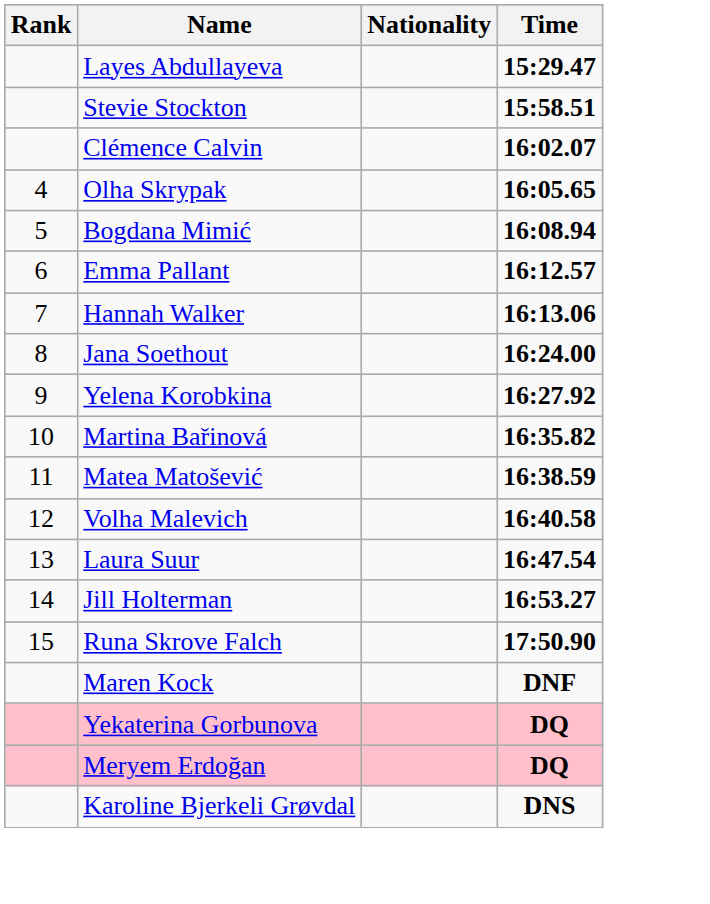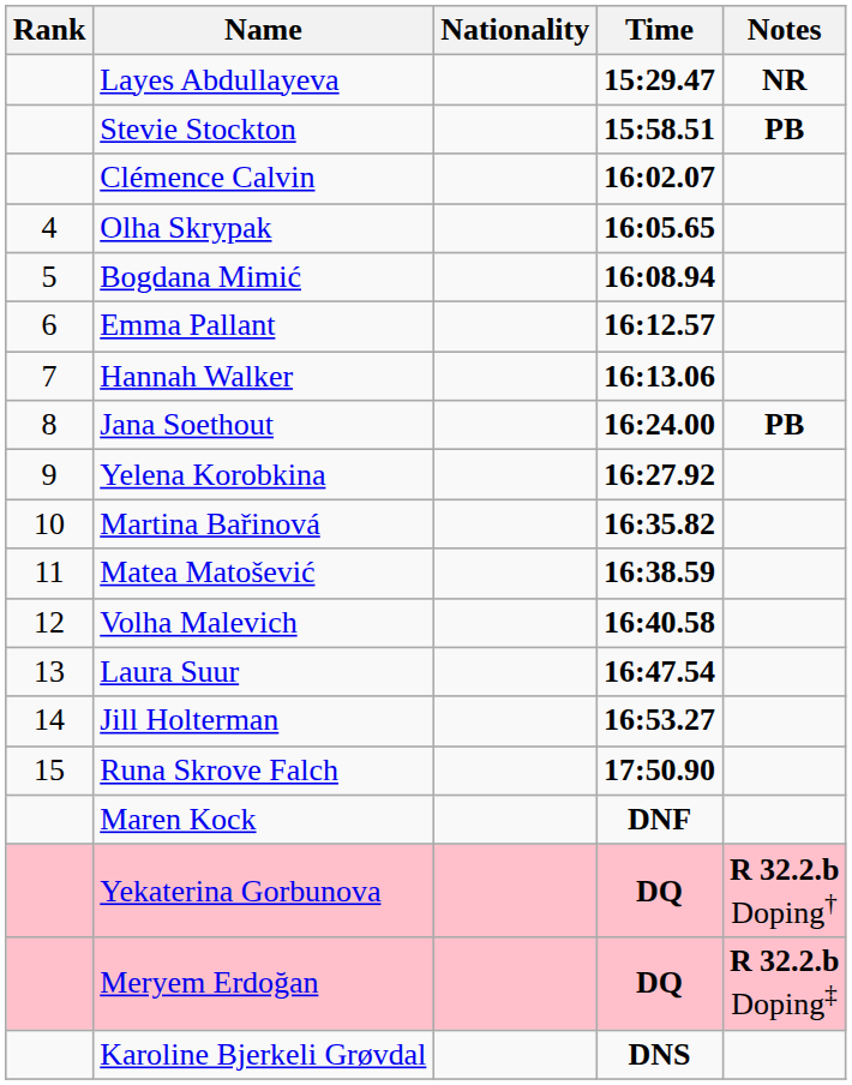 <table class="wikitable sortable" style="text-align:center">
 <tr>
 <th>Rank</th>
 <th>Name</th>
 <th>Nationality</th>
 <th>Time</th>
+<th>Notes</th>
 </tr>
 <tr>
 <td></td>
 <td align=left><a href='#'>Layes Abdullayeva</a></td>
 <td align=left></td>
 <td><strong>15:29.47</strong></td>
+<td><strong>NR</strong></td>
 </tr>
 <tr>
 <td></td>
 <td align=left><a href='#'>Stevie Stockton</a></td>
 <td align=left></td>
 <td><strong>15:58.51</strong></td>
+<td><strong>PB</strong></td>
 </tr>
 <tr>
 <td></td>
 <td align=left><a href='#'>Clémence Calvin</a></td>
 <td align=left></td>
 <td><strong>16:02.07</strong></td>
+<td></td>
 </tr>
 <tr>
 <td>4</td>
 <td align=left><a href='#'>Olha Skrypak</a></td>
 <td align=left></td>
 <td><strong>16:05.65</strong></td>
+<td></td>
 </tr>
 <tr>
 <td>5</td>
 <td align=left><a href='#'>Bogdana Mimić</a></td>
 <td align=left></td>
 <td><strong>16:08.94</strong></td>
+<td></td>
 </tr>
 <tr>
 <td>6</td>
 <td align=left><a href='#'>Emma Pallant</a></td>
 <td align=left></td>
 <td><strong>16:12.57</strong></td>
+<td></td>
 </tr>
 <tr>
 <td>7</td>
 <td align=left><a href='#'>Hannah Walker</a></td>
 <td align=left></td>
 <td><strong>16:13.06</strong></td>
+<td></td>
 </tr>
 <tr>
 <td>8</td>
 <td align=left><a href='#'>Jana Soethout</a></td>
 <td align=left></td>
 <td><strong>16:24.00</strong></td>
+<td><strong>PB</strong></td>
 </tr>
 <tr>
 <td>9</td>
 <td align=left><a href='#'>Yelena Korobkina</a></td>
 <td align=left></td>
 <td><strong>16:27.92</strong></td>
+<td></td>
 </tr>
 <tr>
 <td>10</td>
 <td align=left><a href='#'>Martina Bařinová</a></td>
 <td align=left></td>
 <td><strong>16:35.82</strong></td>
+<td></td>
 </tr>
 <tr>
 <td>11</td>
 <td align=left><a href='#'>Matea Matošević</a></td>
 <td align=left></td>
 <td><strong>16:38.59</strong></td>
+<td></td>
 </tr>
 <tr>
 <td>12</td>
 <td align=left><a href='#'>Volha Malevich</a></td>
 <td align=left></td>
 <td><strong>16:40.58</strong></td>
+<td></td>
 </tr>
 <tr>
 <td>13</td>
 <td align=left><a href='#'>Laura Suur</a></td>
 <td align=left></td>
 <td><strong>16:47.54</strong></td>
+<td></td>
 </tr>
 <tr>
 <td>14</td>
 <td align=left><a href='#'>Jill Holterman</a></td>
 <td align=left></td>
 <td><strong>16:53.27</strong></td>
+<td></td>
 </tr>
 <tr>
 <td>15</td>
 <td align=left><a href='#'>Runa Skrove Falch</a></td>
 <td align=left></td>
 <td><strong>17:50.90</strong></td>
+<td></td>
 </tr>
 <tr>
 <td></td>
 <td align=left><a href='#'>Maren Kock</a></td>
 <td align=left></td>
 <td><strong>DNF</strong></td>
+<td></td>
 </tr>
 <tr bgcolor=pink>
 <td></td>
 <td align=left><a href='#'>Yekaterina Gorbunova</a></td>
 <td align=left></td>
 <td><strong>DQ</strong></td>
+<td><strong>R 32.2.b</strong><br>Doping<sup>†</sup></td>
 </tr>
 <tr bgcolor=pink>
 <td></td>
 <td align=left><a href='#'>Meryem Erdoğan</a></td>
 <td align=left></td>
 <td><strong>DQ</strong></td>
+<td><strong>R 32.2.b</strong><br>Doping<sup>‡</sup></td>
 </tr>
 <tr>
 <td></td>
 <td align=left><a href='#'>Karoline Bjerkeli Grøvdal</a></td>
 <td align=left></td>
 <td><strong>DNS</strong></td>
+<td></td>
 </tr>
 </table>
